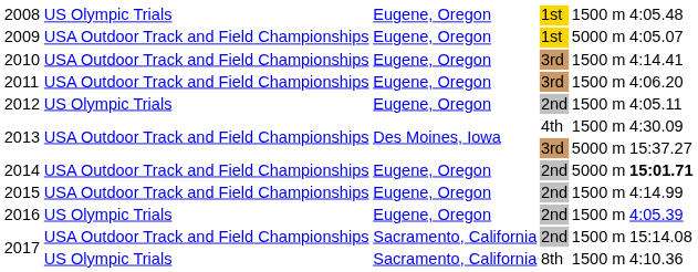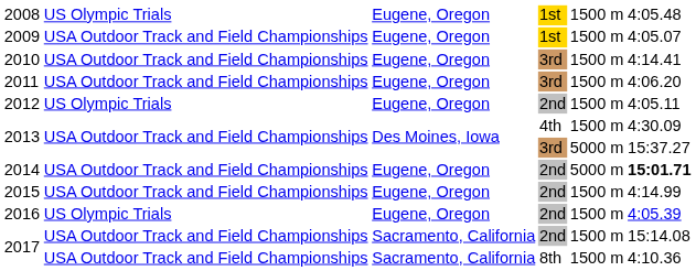 <table>
 <tr>
 <td>2008</td>
 <td><a href='#'>US Olympic Trials</a></td>
 <td><a href='#'>Eugene, Oregon</a></td>
 <td bgcolor=gold>1st</td>
 <td>1500 m</td>
 <td>4:05.48</td>
 </tr>
 <tr>
 <td>2009</td>
 <td><a href='#'>USA Outdoor Track and Field Championships</a></td>
 <td><a href='#'>Eugene, Oregon</a></td>
 <td bgcolor=gold>1st</td>
-<td>5000 m</td>
+<td>1500 m</td>
 <td>4:05.07</td>
 </tr>
 <tr>
 <td>2010</td>
 <td><a href='#'>USA Outdoor Track and Field Championships</a></td>
 <td><a href='#'>Eugene, Oregon</a></td>
 <td style="background:#c96;">3rd</td>
 <td>1500 m</td>
 <td>4:14.41</td>
 </tr>
 <tr>
 <td>2011</td>
 <td><a href='#'>USA Outdoor Track and Field Championships</a></td>
 <td><a href='#'>Eugene, Oregon</a></td>
 <td style="background:#c96;">3rd</td>
 <td>1500 m</td>
 <td>4:06.20</td>
 </tr>
 <tr>
 <td>2012</td>
 <td><a href='#'>US Olympic Trials</a></td>
 <td><a href='#'>Eugene, Oregon</a></td>
 <td style="background:silver;">2nd</td>
 <td>1500 m</td>
 <td>4:05.11</td>
 </tr>
 <tr>
 <td rowspan=2>2013</td>
 <td rowspan=2><a href='#'>USA Outdoor Track and Field Championships</a></td>
 <td rowspan=2><a href='#'>Des Moines, Iowa</a></td>
 <td>4th</td>
 <td>1500 m</td>
 <td>4:30.09</td>
 </tr>
 <tr>
 <td style="background:#c96;">3rd</td>
 <td>5000 m</td>
 <td>15:37.27</td>
 </tr>
 <tr>
 <td>2014</td>
 <td><a href='#'>USA Outdoor Track and Field Championships</a></td>
 <td><a href='#'>Eugene, Oregon</a></td>
 <td style="background:silver;">2nd</td>
 <td>5000 m</td>
 <td><strong>15:01.71</strong></td>
 </tr>
 <tr>
 <td>2015</td>
 <td><a href='#'>USA Outdoor Track and Field Championships</a></td>
 <td><a href='#'>Eugene, Oregon</a></td>
 <td style="background:silver;">2nd</td>
 <td>1500 m</td>
 <td>4:14.99</td>
 </tr>
 <tr>
 <td>2016</td>
 <td><a href='#'>US Olympic Trials</a></td>
 <td><a href='#'>Eugene, Oregon</a></td>
 <td style="background:silver;">2nd</td>
 <td>1500 m</td>
 <td><a href='#'>4:05.39</a></td>
 </tr>
 <tr>
 <td rowspan=2>2017</td>
 <td><a href='#'>USA Outdoor Track and Field Championships</a></td>
 <td><a href='#'>Sacramento, California</a></td>
 <td style="background:silver;">2nd</td>
 <td>1500 m</td>
 <td>15:14.08</td>
 </tr>
 <tr>
-<td><a href='#'>US Olympic Trials</a></td>
+<td><a href='#'>USA Outdoor Track and Field Championships</a></td>
 <td><a href='#'>Sacramento, California</a></td>
 <td>8th</td>
 <td>1500 m</td>
 <td>4:10.36</td>
 </tr>
 </table>
